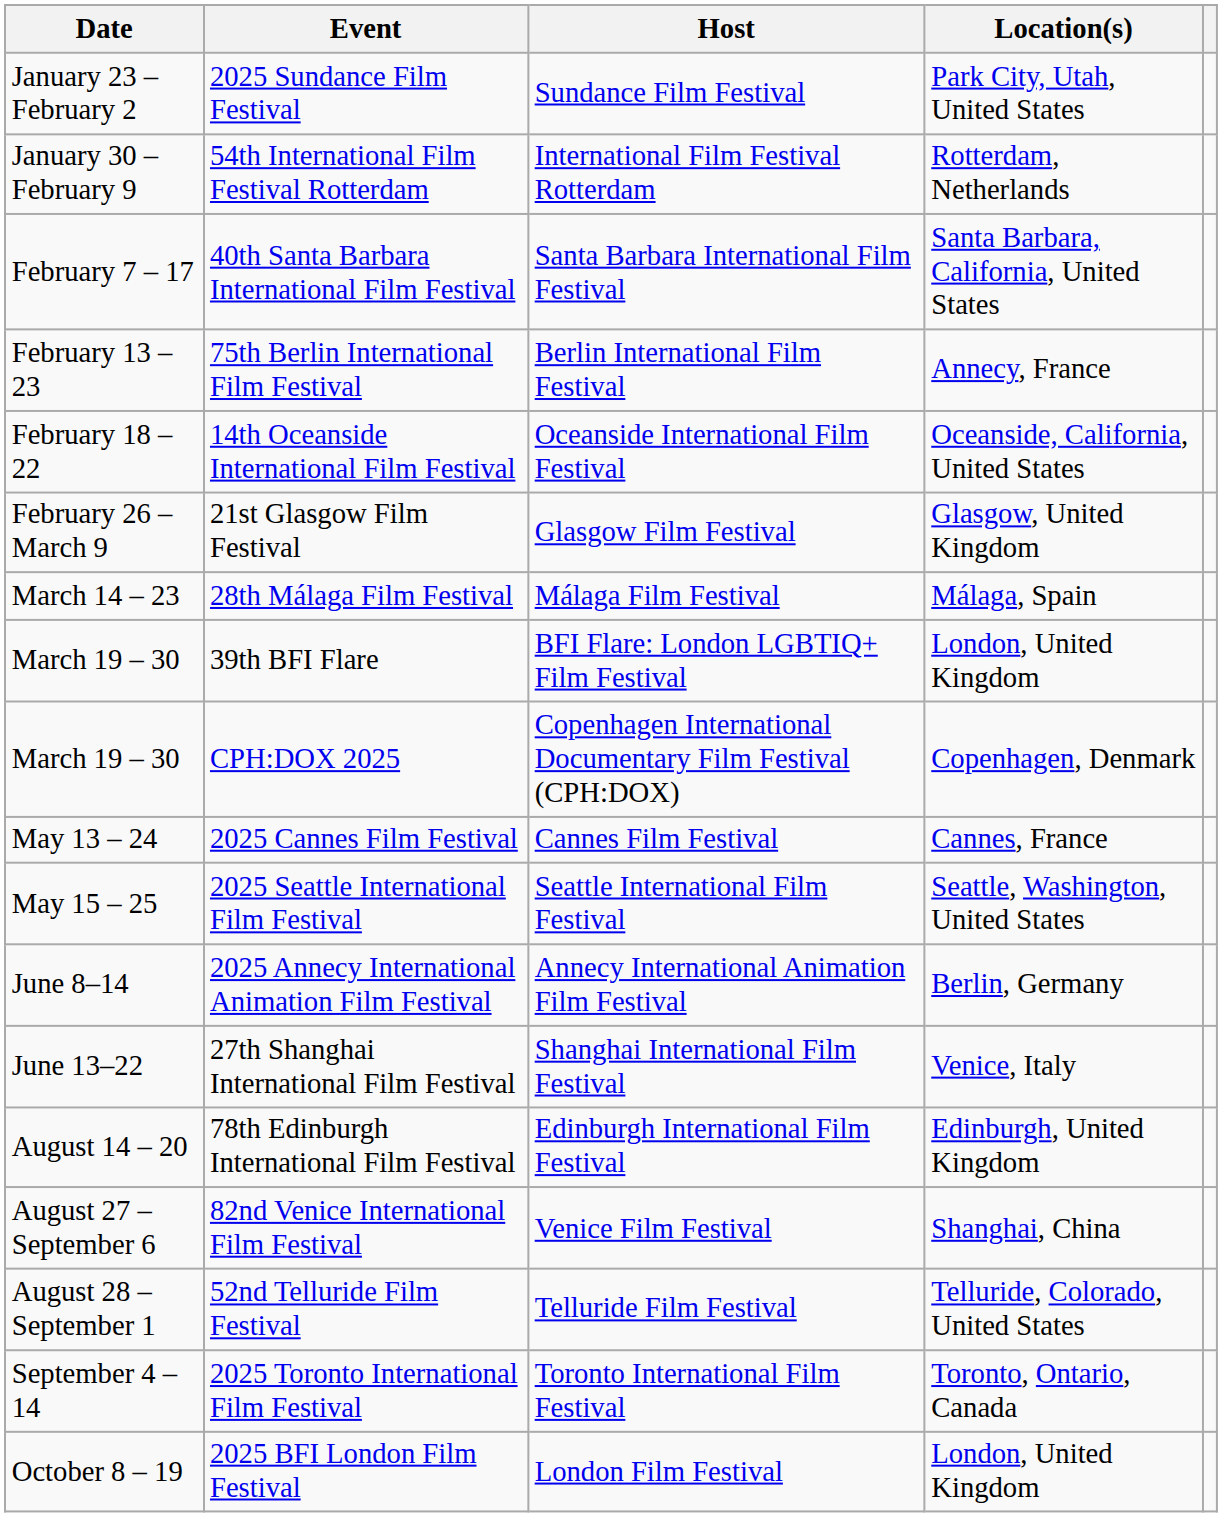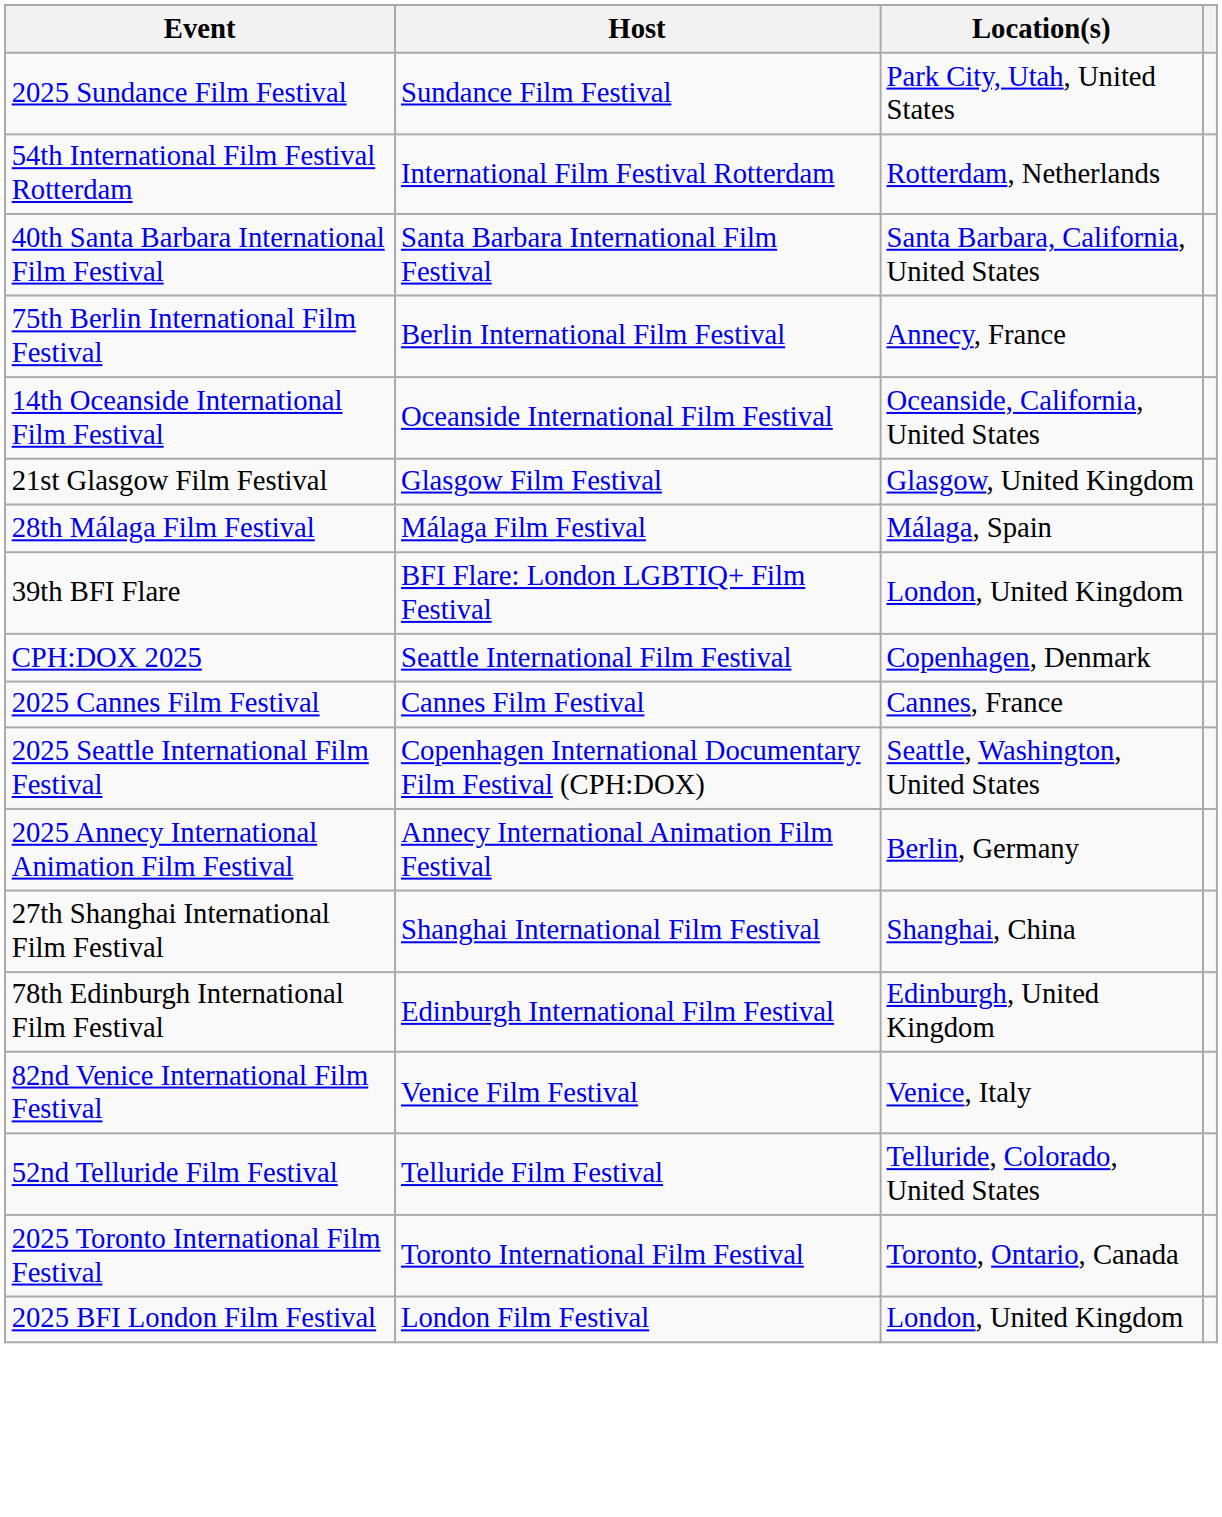 <table class="wikitable sortable" style="font-size:90%;">
 <tr>
-<th>Date</th>
 <th>Event</th>
 <th>Host</th>
 <th>Location(s)</th>
 <th></th>
 </tr>
 <tr>
-<td>January 23 – February 2</td>
 <td><a href='#'>2025 Sundance Film Festival</a></td>
 <td><a href='#'>Sundance Film Festival</a></td>
 <td><a href='#'>Park City, Utah</a>, United States</td>
 <td style="text-align:center;"></td>
 </tr>
 <tr>
-<td>January 30 – February 9</td>
 <td><a href='#'>54th International Film Festival Rotterdam</a></td>
 <td><a href='#'>International Film Festival Rotterdam</a></td>
 <td><a href='#'>Rotterdam</a>, Netherlands</td>
 <td style="text-align:center;"></td>
 </tr>
 <tr>
-<td>February 7 – 17</td>
 <td><a href='#'>40th Santa Barbara International Film Festival</a></td>
 <td><a href='#'>Santa Barbara International Film Festival</a></td>
 <td><a href='#'>Santa Barbara, California</a>, United States</td>
 <td style="text-align:center;"></td>
 </tr>
 <tr>
-<td>February 13 – 23</td>
 <td><a href='#'>75th Berlin International Film Festival</a></td>
 <td><a href='#'>Berlin International Film Festival</a></td>
 <td><a href='#'>Annecy</a>, France</td>
 <td style="text-align:center;"></td>
 </tr>
 <tr>
-<td>February 18 – 22</td>
 <td><a href='#'>14th Oceanside International Film Festival</a></td>
 <td><a href='#'>Oceanside International Film Festival</a></td>
 <td><a href='#'>Oceanside, California</a>, United States</td>
 <td style="text-align:center;"></td>
 </tr>
 <tr>
-<td>February 26 – March 9</td>
 <td>21st Glasgow Film Festival</td>
 <td><a href='#'>Glasgow Film Festival</a></td>
 <td><a href='#'>Glasgow</a>, United Kingdom</td>
 <td style="text-align:center;"></td>
 </tr>
 <tr>
-<td>March 14 – 23</td>
 <td><a href='#'>28th Málaga Film Festival</a></td>
 <td><a href='#'>Málaga Film Festival</a></td>
 <td><a href='#'>Málaga</a>, Spain</td>
 <td style="text-align:center;"></td>
 </tr>
 <tr>
-<td>March 19 – 30</td>
 <td>39th BFI Flare</td>
 <td><a href='#'>BFI Flare: London LGBTIQ+ Film Festival</a></td>
 <td><a href='#'>London</a>, United Kingdom</td>
 <td style="text-align:center;"></td>
 </tr>
 <tr>
-<td>March 19 – 30</td>
 <td><a href='#'>CPH:DOX 2025</a></td>
-<td><a href='#'>Copenhagen International Documentary Film Festival</a> (CPH:DOX)</td>
+<td><a href='#'>Seattle International Film Festival</a></td>
 <td><a href='#'>Copenhagen</a>, Denmark</td>
 <td align="center"></td>
 </tr>
 <tr>
-<td>May 13 – 24</td>
 <td><a href='#'>2025 Cannes Film Festival</a></td>
 <td><a href='#'>Cannes Film Festival</a></td>
 <td><a href='#'>Cannes</a>, France</td>
 <td style="text-align:center;"></td>
 </tr>
 <tr>
-<td>May 15 – 25</td>
 <td><a href='#'>2025 Seattle International Film Festival</a></td>
-<td><a href='#'>Seattle International Film Festival</a></td>
+<td><a href='#'>Copenhagen International Documentary Film Festival</a> (CPH:DOX)</td>
 <td><a href='#'>Seattle</a>, <a href='#'>Washington</a>, United States</td>
 <td style="text-align:center;"></td>
 </tr>
 <tr>
-<td>June 8–14</td>
 <td><a href='#'>2025 Annecy International Animation Film Festival</a></td>
 <td><a href='#'>Annecy International Animation Film Festival</a></td>
 <td><a href='#'>Berlin</a>, Germany</td>
 <td align="center"></td>
 </tr>
 <tr>
-<td>June 13–22</td>
 <td>27th Shanghai International Film Festival</td>
 <td><a href='#'>Shanghai International Film Festival</a></td>
-<td><a href='#'>Venice</a>, Italy</td>
+<td><a href='#'>Shanghai</a>, China</td>
 <td style="text-align:center;"></td>
 </tr>
 <tr>
-<td>August 14 – 20</td>
 <td>78th Edinburgh International Film Festival</td>
 <td><a href='#'>Edinburgh International Film Festival</a></td>
 <td><a href='#'>Edinburgh</a>, United Kingdom</td>
 <td style="text-align:center;"></td>
 </tr>
 <tr>
-<td>August 27 – September 6</td>
 <td><a href='#'>82nd Venice International Film Festival</a></td>
 <td><a href='#'>Venice Film Festival</a></td>
-<td><a href='#'>Shanghai</a>, China</td>
+<td><a href='#'>Venice</a>, Italy</td>
 <td></td>
 </tr>
 <tr>
-<td>August 28 – September 1</td>
 <td><a href='#'>52nd Telluride Film Festival</a></td>
 <td><a href='#'>Telluride Film Festival</a></td>
 <td><a href='#'>Telluride</a>, <a href='#'>Colorado</a>, United States</td>
 <td></td>
 </tr>
 <tr>
-<td>September 4 – 14</td>
 <td><a href='#'>2025 Toronto International Film Festival</a></td>
 <td><a href='#'>Toronto International Film Festival</a></td>
 <td><a href='#'>Toronto</a>, <a href='#'>Ontario</a>, Canada</td>
 <td></td>
 </tr>
 <tr>
-<td>October 8 – 19</td>
 <td><a href='#'>2025 BFI London Film Festival</a></td>
 <td><a href='#'>London Film Festival</a></td>
 <td><a href='#'>London</a>, United Kingdom</td>
 <td></td>
 </tr>
 </table>
